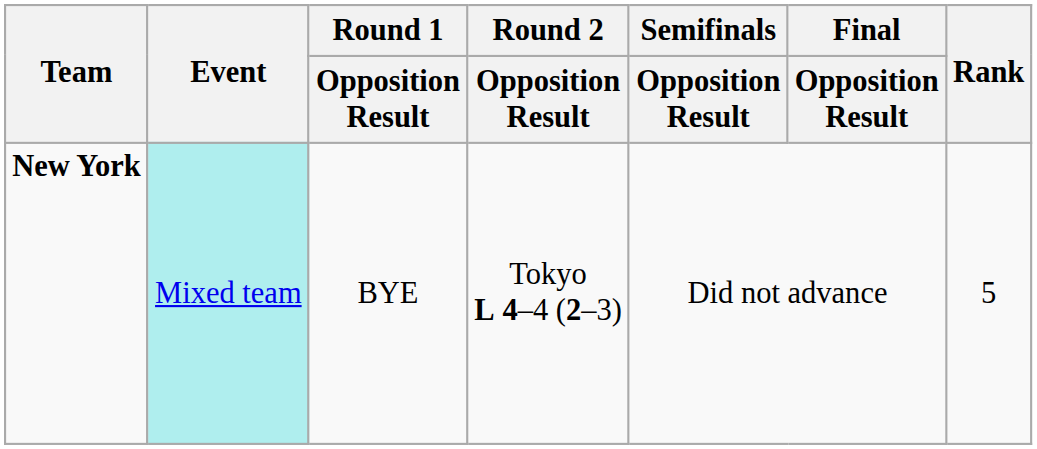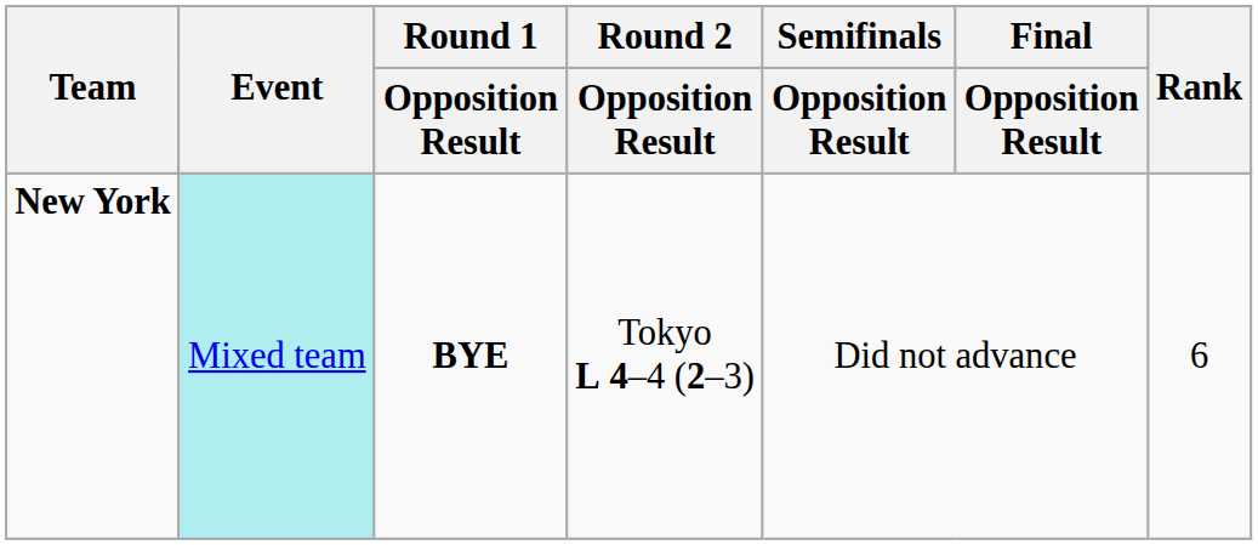 <table class="wikitable" border="1" style="font-size:90%">
 <tr>
 <th rowspan=2>Team</th>
 <th rowspan=2>Event</th>
 <th>Round 1</th>
 <th>Round 2</th>
 <th>Semifinals</th>
 <th>Final</th>
 <th rowspan=2>Rank</th>
 </tr>
 <tr>
 <th>Opposition<br>Result</th>
 <th>Opposition<br>Result</th>
 <th>Opposition<br>Result</th>
 <th>Opposition<br>Result</th>
 </tr>
 <tr>
 <td><strong>New York</strong><br><br><br><br><br><br><br><br></td>
 <td style="background: paleturquoise;"><a href='#'>Mixed team</a></td>
-<td align=center>BYE</td>
+<td align=center><strong>BYE</strong></td>
 <td align=center>Tokyo <br> <strong>L</strong> <strong>4</strong>–4 (<strong>2</strong>–3)</td>
 <td align=center colspan=2>Did not advance</td>
-<td align=center>5</td>
+<td align=center>6</td>
 </tr>
 </table>
